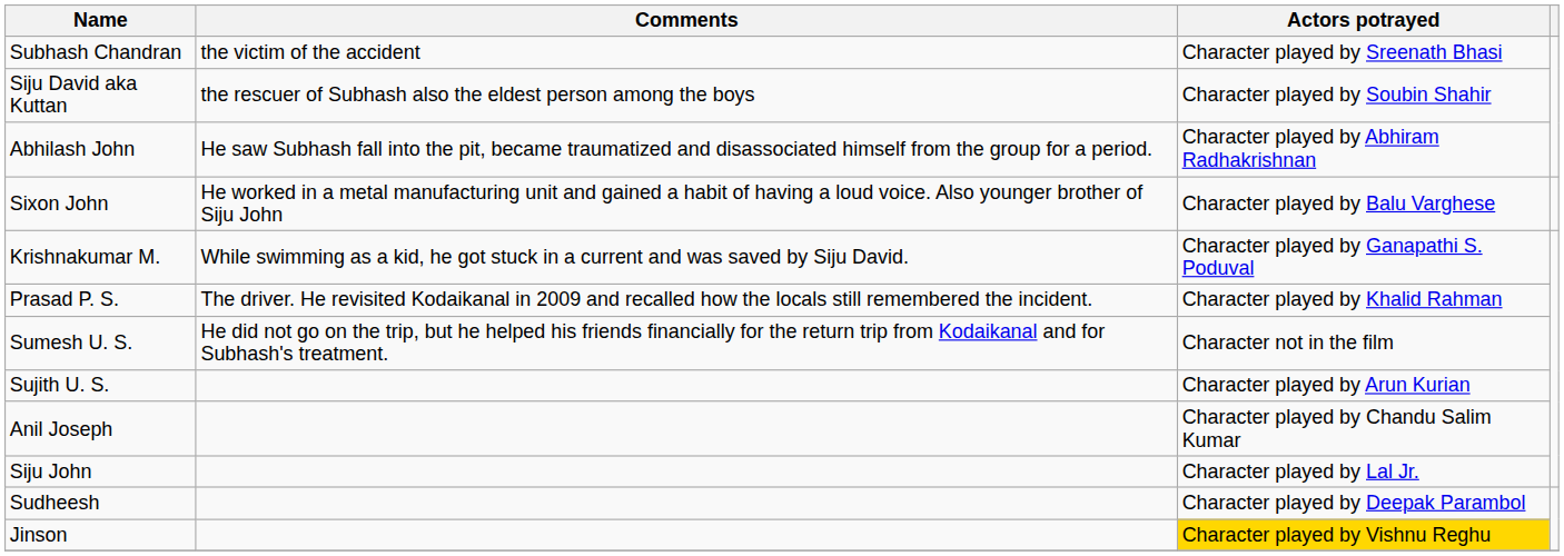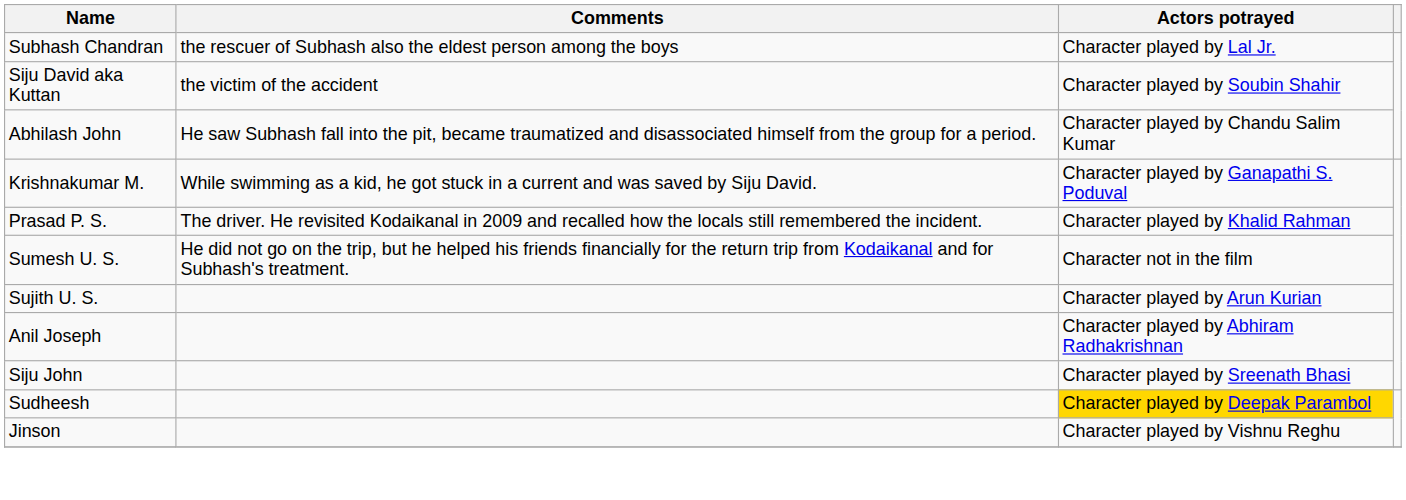 <table class="wikitable sortable">
 <tr>
 <th>Name</th>
 <th>Comments</th>
 <th>Actors potrayed</th>
 <th scope="col" class="unsortable"></th>
 </tr>
 <tr>
 <td>Subhash Chandran</td>
-<td>the victim of the accident</td>
-<td>Character played by <a href='#'>Sreenath Bhasi</a></td>
+<td>the rescuer of Subhash also the eldest person among the boys</td>
+<td>Character played by <a href='#'>Lal Jr.</a></td>
 <td rowspan="3"></td>
 </tr>
 <tr>
 <td>Siju David aka Kuttan</td>
-<td>the rescuer of Subhash also the eldest person among the boys</td>
+<td>the victim of the accident</td>
 <td>Character played by <a href='#'>Soubin Shahir</a></td>
 </tr>
 <tr>
 <td>Abhilash John</td>
 <td>He saw Subhash fall into the pit, became traumatized and disassociated himself from the group for a period.</td>
-<td>Character played by <a href='#'>Abhiram Radhakrishnan</a></td>
-</tr>
-<tr>
-<td>Sixon John</td>
-<td>He worked in a metal manufacturing unit and gained a habit of having a loud voice. Also younger brother of Siju John</td>
-<td>Character played by <a href='#'>Balu Varghese</a></td>
-<td></td>
+<td>Character played by Chandu Salim Kumar</td>
 </tr>
 <tr>
 <td>Krishnakumar M.</td>
 <td>While swimming as a kid, he got stuck in a current and was saved by Siju David.</td>
 <td>Character played by <a href='#'>Ganapathi S. Poduval</a></td>
 <td rowspan="6"></td>
 </tr>
 <tr>
 <td>Prasad P. S.</td>
 <td>The driver. He revisited Kodaikanal in 2009 and recalled how the locals still remembered the incident.</td>
 <td>Character played by <a href='#'>Khalid Rahman</a></td>
 </tr>
 <tr>
 <td>Sumesh U. S.</td>
 <td>He did not go on the trip, but he helped his friends financially for the return trip from <a href='#'>Kodaikanal</a>  and for Subhash's treatment.</td>
 <td>Character not in the film</td>
 </tr>
 <tr>
 <td>Sujith U. S.</td>
 <td></td>
 <td>Character played by <a href='#'>Arun Kurian</a></td>
 </tr>
 <tr>
 <td>Anil Joseph</td>
 <td></td>
-<td>Character played by Chandu Salim Kumar</td>
+<td>Character played by <a href='#'>Abhiram Radhakrishnan</a></td>
 </tr>
 <tr>
 <td>Siju John</td>
 <td></td>
-<td>Character played by <a href='#'>Lal Jr.</a></td>
+<td>Character played by <a href='#'>Sreenath Bhasi</a></td>
 </tr>
 <tr>
 <td>Sudheesh</td>
 <td></td>
-<td>Character played by <a href='#'>Deepak Parambol</a></td>
+<td style="background: gold;">Character played by <a href='#'>Deepak Parambol</a></td>
 <td rowspan="2"></td>
 </tr>
 <tr>
 <td>Jinson</td>
 <td></td>
-<td style="background: gold;">Character played by Vishnu Reghu</td>
+<td>Character played by Vishnu Reghu</td>
 </tr>
 <tr>
 </tr>
 </table>
